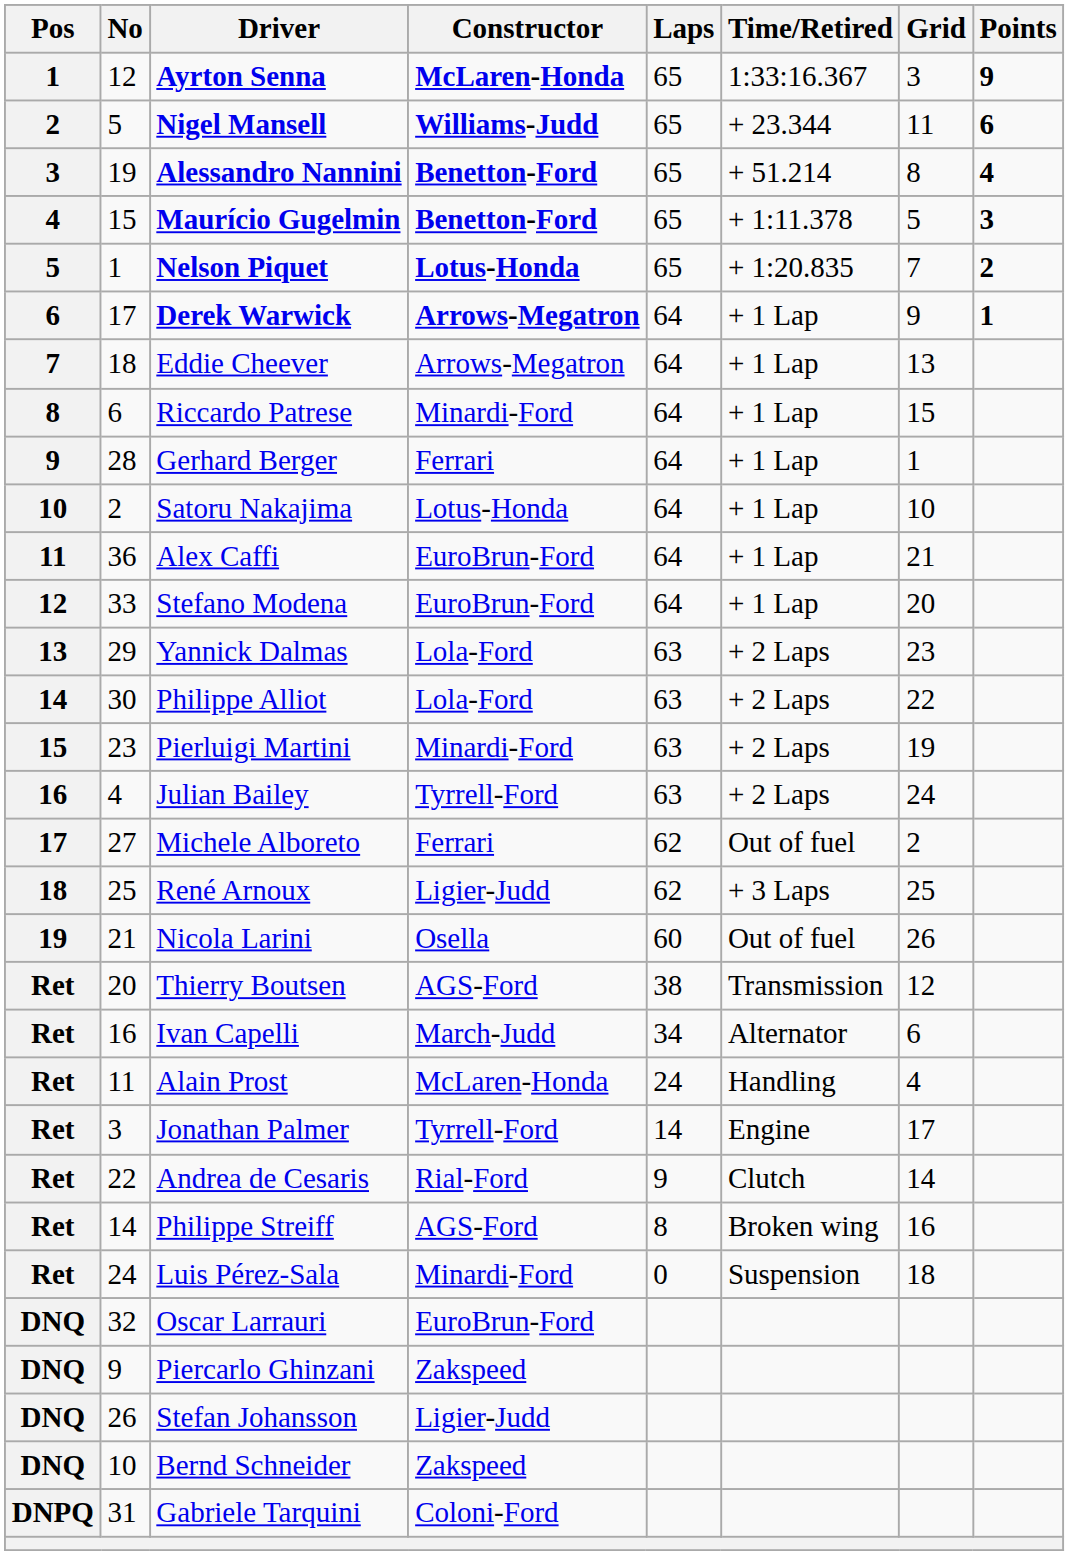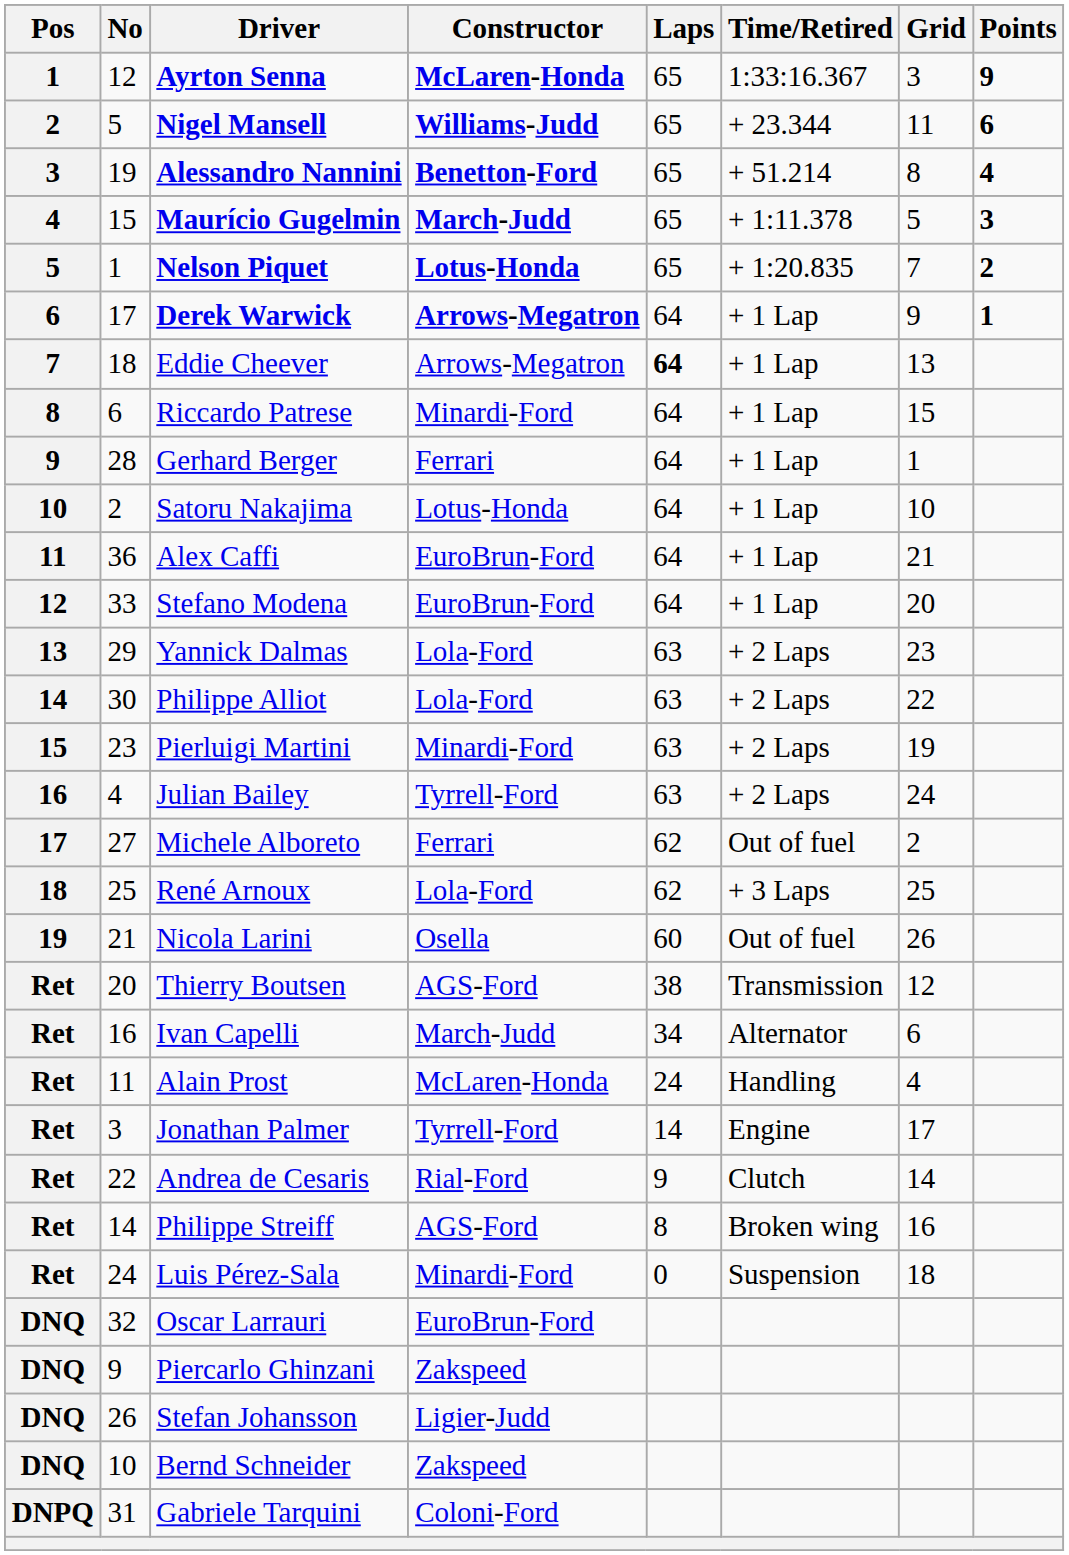 <table class="wikitable" style="font-size: 95%;">
 <tr>
 <th>Pos</th>
 <th>No</th>
 <th>Driver</th>
 <th>Constructor</th>
 <th>Laps</th>
 <th>Time/Retired</th>
 <th>Grid</th>
 <th>Points</th>
 </tr>
 <tr>
 <th>1</th>
 <td>12</td>
 <td> <strong><a href='#'>Ayrton Senna</a></strong></td>
 <td><strong><a href='#'>McLaren</a>-<a href='#'>Honda</a></strong></td>
 <td>65</td>
 <td>1:33:16.367</td>
 <td>3</td>
 <td><strong>9</strong></td>
 </tr>
 <tr>
 <th>2</th>
 <td>5</td>
 <td> <strong><a href='#'>Nigel Mansell</a></strong></td>
 <td><strong><a href='#'>Williams</a>-<a href='#'>Judd</a></strong></td>
 <td>65</td>
 <td>+ 23.344</td>
 <td>11</td>
 <td><strong>6</strong></td>
 </tr>
 <tr>
 <th>3</th>
 <td>19</td>
 <td> <strong><a href='#'>Alessandro Nannini</a></strong></td>
 <td><strong><a href='#'>Benetton</a>-<a href='#'>Ford</a></strong></td>
 <td>65</td>
 <td>+ 51.214</td>
 <td>8</td>
 <td><strong>4</strong></td>
 </tr>
 <tr>
 <th>4</th>
 <td>15</td>
 <td> <strong><a href='#'>Maurício Gugelmin</a></strong></td>
-<td><strong><a href='#'>Benetton</a>-<a href='#'>Ford</a></strong></td>
+<td><strong><a href='#'>March</a>-<a href='#'>Judd</a></strong></td>
 <td>65</td>
 <td>+ 1:11.378</td>
 <td>5</td>
 <td><strong>3</strong></td>
 </tr>
 <tr>
 <th>5</th>
 <td>1</td>
 <td> <strong><a href='#'>Nelson Piquet</a></strong></td>
 <td><strong><a href='#'>Lotus</a>-<a href='#'>Honda</a></strong></td>
 <td>65</td>
 <td>+ 1:20.835</td>
 <td>7</td>
 <td><strong>2</strong></td>
 </tr>
 <tr>
 <th>6</th>
 <td>17</td>
 <td> <strong><a href='#'>Derek Warwick</a></strong></td>
 <td><strong><a href='#'>Arrows</a>-<a href='#'>Megatron</a></strong></td>
 <td>64</td>
 <td>+ 1 Lap</td>
 <td>9</td>
 <td><strong>1</strong></td>
 </tr>
 <tr>
 <th>7</th>
 <td>18</td>
 <td> <a href='#'>Eddie Cheever</a></td>
 <td><a href='#'>Arrows</a>-<a href='#'>Megatron</a></td>
-<td>64</td>
+<td><strong>64</strong></td>
 <td>+ 1 Lap</td>
 <td>13</td>
 <td> </td>
 </tr>
 <tr>
 <th>8</th>
 <td>6</td>
 <td> <a href='#'>Riccardo Patrese</a></td>
 <td><a href='#'>Minardi</a>-<a href='#'>Ford</a></td>
 <td>64</td>
 <td>+ 1 Lap</td>
 <td>15</td>
 <td> </td>
 </tr>
 <tr>
 <th>9</th>
 <td>28</td>
 <td> <a href='#'>Gerhard Berger</a></td>
 <td><a href='#'>Ferrari</a></td>
 <td>64</td>
 <td>+ 1 Lap</td>
 <td>1</td>
 <td> </td>
 </tr>
 <tr>
 <th>10</th>
 <td>2</td>
 <td> <a href='#'>Satoru Nakajima</a></td>
 <td><a href='#'>Lotus</a>-<a href='#'>Honda</a></td>
 <td>64</td>
 <td>+ 1 Lap</td>
 <td>10</td>
 <td> </td>
 </tr>
 <tr>
 <th>11</th>
 <td>36</td>
 <td> <a href='#'>Alex Caffi</a></td>
 <td><a href='#'>EuroBrun</a>-<a href='#'>Ford</a></td>
 <td>64</td>
 <td>+ 1 Lap</td>
 <td>21</td>
 <td> </td>
 </tr>
 <tr>
 <th>12</th>
 <td>33</td>
 <td> <a href='#'>Stefano Modena</a></td>
 <td><a href='#'>EuroBrun</a>-<a href='#'>Ford</a></td>
 <td>64</td>
 <td>+ 1 Lap</td>
 <td>20</td>
 <td> </td>
 </tr>
 <tr>
 <th>13</th>
 <td>29</td>
 <td> <a href='#'>Yannick Dalmas</a></td>
 <td><a href='#'>Lola</a>-<a href='#'>Ford</a></td>
 <td>63</td>
 <td>+ 2 Laps</td>
 <td>23</td>
 <td> </td>
 </tr>
 <tr>
 <th>14</th>
 <td>30</td>
 <td> <a href='#'>Philippe Alliot</a></td>
 <td><a href='#'>Lola</a>-<a href='#'>Ford</a></td>
 <td>63</td>
 <td>+ 2 Laps</td>
 <td>22</td>
 <td> </td>
 </tr>
 <tr>
 <th>15</th>
 <td>23</td>
 <td> <a href='#'>Pierluigi Martini</a></td>
 <td><a href='#'>Minardi</a>-<a href='#'>Ford</a></td>
 <td>63</td>
 <td>+ 2 Laps</td>
 <td>19</td>
 <td> </td>
 </tr>
 <tr>
 <th>16</th>
 <td>4</td>
 <td> <a href='#'>Julian Bailey</a></td>
 <td><a href='#'>Tyrrell</a>-<a href='#'>Ford</a></td>
 <td>63</td>
 <td>+ 2 Laps</td>
 <td>24</td>
 <td> </td>
 </tr>
 <tr>
 <th>17</th>
 <td>27</td>
 <td> <a href='#'>Michele Alboreto</a></td>
 <td><a href='#'>Ferrari</a></td>
 <td>62</td>
 <td>Out of fuel</td>
 <td>2</td>
 <td> </td>
 </tr>
 <tr>
 <th>18</th>
 <td>25</td>
 <td> <a href='#'>René Arnoux</a></td>
-<td><a href='#'>Ligier</a>-<a href='#'>Judd</a></td>
+<td><a href='#'>Lola</a>-<a href='#'>Ford</a></td>
 <td>62</td>
 <td>+ 3 Laps</td>
 <td>25</td>
 <td> </td>
 </tr>
 <tr>
 <th>19</th>
 <td>21</td>
 <td> <a href='#'>Nicola Larini</a></td>
 <td><a href='#'>Osella</a></td>
 <td>60</td>
 <td>Out of fuel</td>
 <td>26</td>
 <td> </td>
 </tr>
 <tr>
 <th>Ret</th>
 <td>20</td>
 <td> <a href='#'>Thierry Boutsen</a></td>
 <td><a href='#'>AGS</a>-<a href='#'>Ford</a></td>
 <td>38</td>
 <td>Transmission</td>
 <td>12</td>
 <td> </td>
 </tr>
 <tr>
 <th>Ret</th>
 <td>16</td>
 <td> <a href='#'>Ivan Capelli</a></td>
 <td><a href='#'>March</a>-<a href='#'>Judd</a></td>
 <td>34</td>
 <td>Alternator</td>
 <td>6</td>
 <td> </td>
 </tr>
 <tr>
 <th>Ret</th>
 <td>11</td>
 <td> <a href='#'>Alain Prost</a></td>
 <td><a href='#'>McLaren</a>-<a href='#'>Honda</a></td>
 <td>24</td>
 <td>Handling</td>
 <td>4</td>
 <td> </td>
 </tr>
 <tr>
 <th>Ret</th>
 <td>3</td>
 <td> <a href='#'>Jonathan Palmer</a></td>
 <td><a href='#'>Tyrrell</a>-<a href='#'>Ford</a></td>
 <td>14</td>
 <td>Engine</td>
 <td>17</td>
 <td> </td>
 </tr>
 <tr>
 <th>Ret</th>
 <td>22</td>
 <td> <a href='#'>Andrea de Cesaris</a></td>
 <td><a href='#'>Rial</a>-<a href='#'>Ford</a></td>
 <td>9</td>
 <td>Clutch</td>
 <td>14</td>
 <td> </td>
 </tr>
 <tr>
 <th>Ret</th>
 <td>14</td>
 <td> <a href='#'>Philippe Streiff</a></td>
 <td><a href='#'>AGS</a>-<a href='#'>Ford</a></td>
 <td>8</td>
 <td>Broken wing</td>
 <td>16</td>
 <td> </td>
 </tr>
 <tr>
 <th>Ret</th>
 <td>24</td>
 <td> <a href='#'>Luis Pérez-Sala</a></td>
 <td><a href='#'>Minardi</a>-<a href='#'>Ford</a></td>
 <td>0</td>
 <td>Suspension</td>
 <td>18</td>
 <td> </td>
 </tr>
 <tr>
 <th>DNQ</th>
 <td>32</td>
 <td> <a href='#'>Oscar Larrauri</a></td>
 <td><a href='#'>EuroBrun</a>-<a href='#'>Ford</a></td>
 <td> </td>
 <td></td>
 <td></td>
 <td> </td>
 </tr>
 <tr>
 <th>DNQ</th>
 <td>9</td>
 <td> <a href='#'>Piercarlo Ghinzani</a></td>
 <td><a href='#'>Zakspeed</a></td>
 <td> </td>
 <td></td>
 <td></td>
 <td> </td>
 </tr>
 <tr>
 <th>DNQ</th>
 <td>26</td>
 <td> <a href='#'>Stefan Johansson</a></td>
 <td><a href='#'>Ligier</a>-<a href='#'>Judd</a></td>
 <td> </td>
 <td></td>
 <td></td>
 <td> </td>
 </tr>
 <tr>
 <th>DNQ</th>
 <td>10</td>
 <td> <a href='#'>Bernd Schneider</a></td>
 <td><a href='#'>Zakspeed</a></td>
 <td> </td>
 <td></td>
 <td></td>
 <td> </td>
 </tr>
 <tr>
 <th>DNPQ</th>
 <td>31</td>
 <td> <a href='#'>Gabriele Tarquini</a></td>
 <td><a href='#'>Coloni</a>-<a href='#'>Ford</a></td>
 <td> </td>
 <td> </td>
 <td></td>
 <td> </td>
 </tr>
 <tr>
 <th colspan="8"></th>
 </tr>
 </table>
